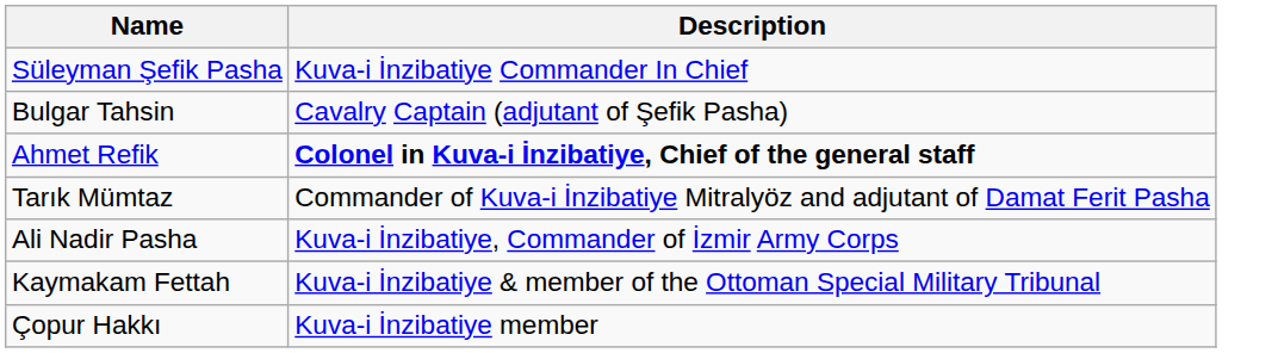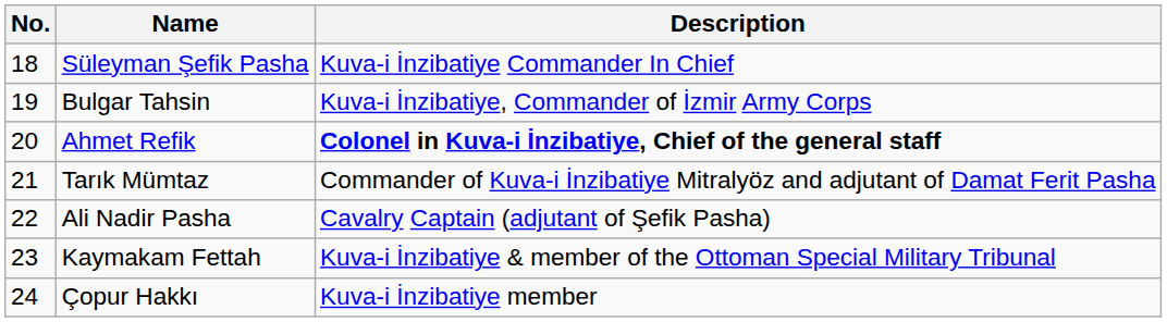 <table class="wikitable">
 <tr>
+<th>No.</th>
 <th>Name</th>
 <th>Description</th>
 </tr>
 <tr>
+<td>18</td>
 <td><a href='#'>Süleyman Şefik Pasha</a></td>
 <td><a href='#'>Kuva-i İnzibatiye</a> <a href='#'>Commander In Chief</a></td>
 </tr>
 <tr>
+<td>19</td>
 <td>Bulgar Tahsin</td>
-<td><a href='#'>Cavalry</a> <a href='#'>Captain</a> (<a href='#'>adjutant</a> of Şefik Pasha)</td>
+<td><a href='#'>Kuva-i İnzibatiye</a>, <a href='#'>Commander</a> of <a href='#'>İzmir</a> <a href='#'>Army Corps</a></td>
 </tr>
 <tr>
+<td>20</td>
 <td><a href='#'>Ahmet Refik</a></td>
 <td><strong><a href='#'>Colonel</a> in <a href='#'>Kuva-i İnzibatiye</a>, Chief of the general staff</strong></td>
 </tr>
 <tr>
+<td>21</td>
 <td>Tarık Mümtaz</td>
 <td>Commander of <a href='#'>Kuva-i İnzibatiye</a> Mitralyöz and adjutant of <a href='#'>Damat Ferit Pasha</a></td>
 </tr>
 <tr>
+<td>22</td>
 <td>Ali Nadir Pasha</td>
-<td><a href='#'>Kuva-i İnzibatiye</a>, <a href='#'>Commander</a> of <a href='#'>İzmir</a> <a href='#'>Army Corps</a></td>
+<td><a href='#'>Cavalry</a> <a href='#'>Captain</a> (<a href='#'>adjutant</a> of Şefik Pasha)</td>
 </tr>
 <tr>
+<td>23</td>
 <td>Kaymakam Fettah</td>
 <td><a href='#'>Kuva-i İnzibatiye</a> & member of the <a href='#'>Ottoman Special Military Tribunal</a></td>
 </tr>
 <tr>
+<td>24</td>
 <td>Çopur Hakkı</td>
 <td><a href='#'>Kuva-i İnzibatiye</a> member</td>
 </tr>
 </table>
